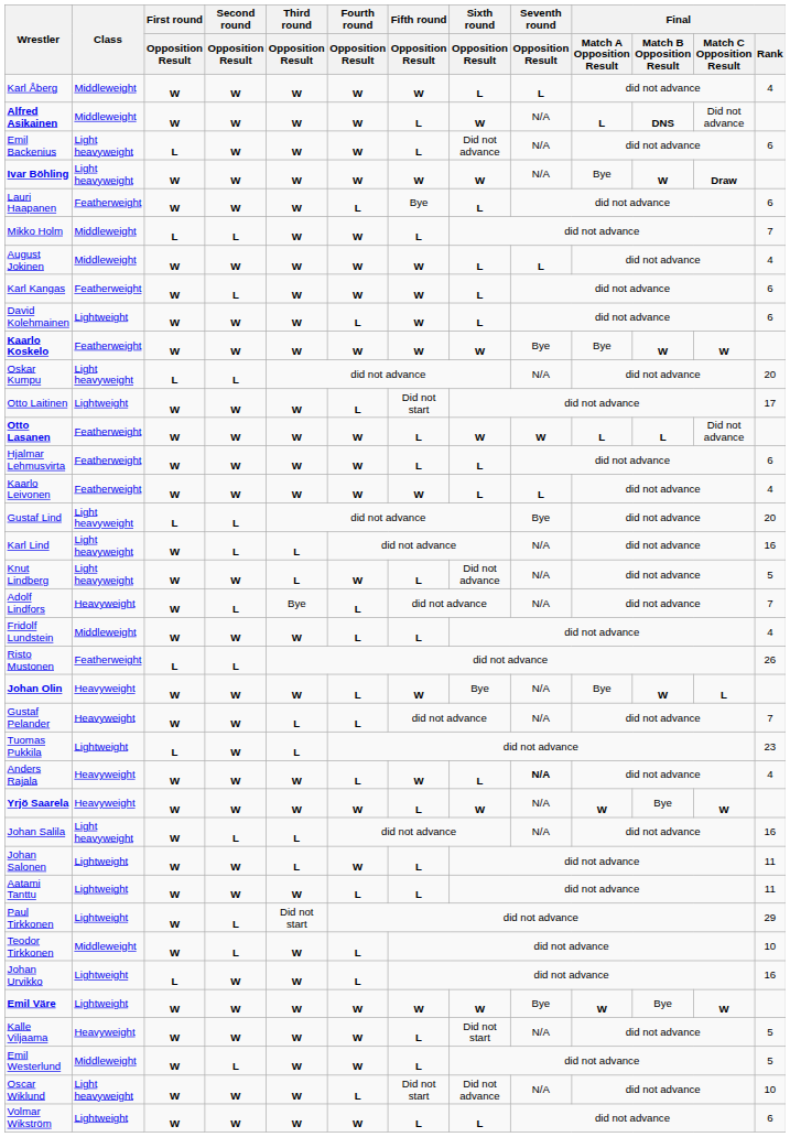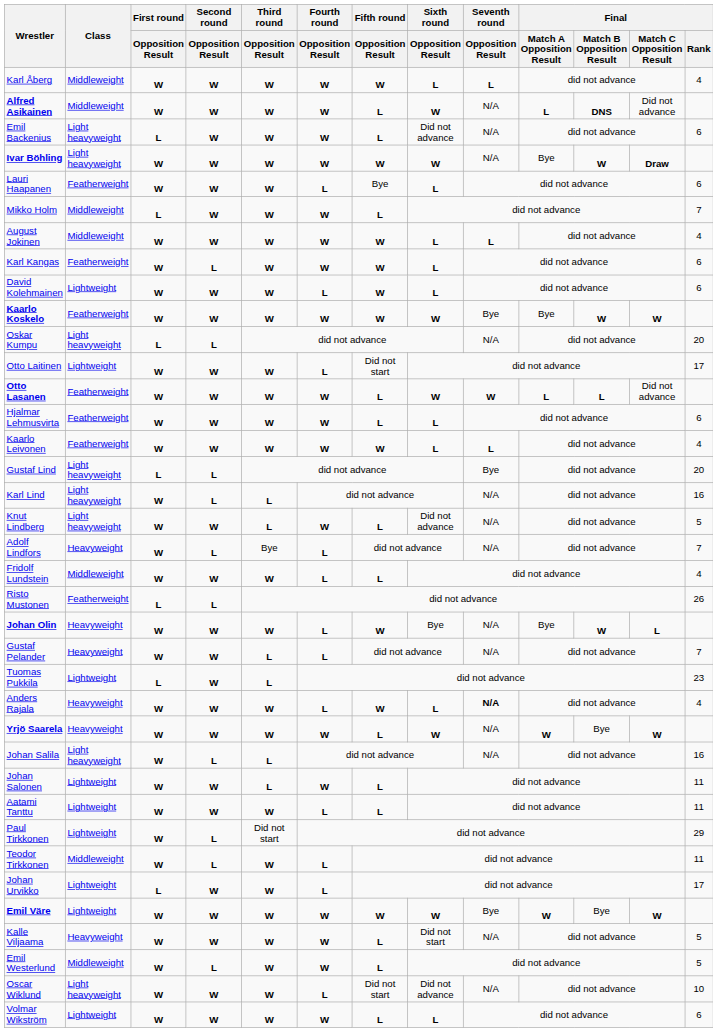 <table class=wikitable style="font-size:90%">
 <tr>
 <th rowspan="2">Wrestler</th>
 <th rowspan="2">Class</th>
 <th>First round</th>
 <th>Second round</th>
 <th>Third round</th>
 <th>Fourth round</th>
 <th>Fifth round</th>
 <th>Sixth round</th>
 <th>Seventh round</th>
 <th colspan="4">Final</th>
 </tr>
 <tr>
 <th>Opposition<br>Result</th>
 <th>Opposition<br>Result</th>
 <th>Opposition<br>Result</th>
 <th>Opposition<br>Result</th>
 <th>Opposition<br>Result</th>
 <th>Opposition<br>Result</th>
 <th>Opposition<br>Result</th>
 <th>Match A<br>Opposition<br>Result</th>
 <th>Match B<br>Opposition<br>Result</th>
 <th>Match C<br>Opposition<br>Result</th>
 <th>Rank</th>
 </tr>
 <tr>
 <td><a href='#'>Karl Åberg</a></td>
 <td><a href='#'>Middleweight</a></td>
 <td align=center> <br> <strong>W</strong></td>
 <td align=center> <br> <strong>W</strong></td>
 <td align=center> <br> <strong>W</strong></td>
 <td align=center> <br> <strong>W</strong></td>
 <td align=center> <br> <strong>W</strong></td>
 <td align=center> <br> <strong>L</strong></td>
 <td align=center> <br> <strong>L</strong></td>
 <td align=center colspan=3>did not advance</td>
 <td align=center>4</td>
 </tr>
 <tr>
 <td><strong><a href='#'>Alfred Asikainen</a></strong></td>
 <td><a href='#'>Middleweight</a></td>
 <td align=center> <br> <strong>W</strong></td>
 <td align=center> <br> <strong>W</strong></td>
 <td align=center> <br> <strong>W</strong></td>
 <td align=center> <br> <strong>W</strong></td>
 <td align=center> <br> <strong>L</strong></td>
 <td align=center> <br> <strong>W</strong></td>
 <td align=center>N/A</td>
 <td align=center> <br> <strong>L</strong></td>
 <td align=center> <br> <strong>DNS</strong></td>
 <td align=center>Did not advance</td>
 <td align=center></td>
 </tr>
 <tr>
 <td><a href='#'>Emil Backenius</a></td>
 <td><a href='#'>Light heavyweight</a></td>
 <td align=center> <br> <strong>L</strong></td>
 <td align=center> <br> <strong>W</strong></td>
 <td align=center> <br> <strong>W</strong></td>
 <td align=center> <br> <strong>W</strong></td>
 <td align=center> <br> <strong>L</strong></td>
 <td align=center>Did not advance</td>
 <td align=center>N/A</td>
 <td align=center colspan=3>did not advance</td>
 <td align=center>6</td>
 </tr>
 <tr>
 <td><strong><a href='#'>Ivar Böhling</a></strong></td>
 <td><a href='#'>Light heavyweight</a></td>
 <td align=center> <br> <strong>W</strong></td>
 <td align=center> <br> <strong>W</strong></td>
 <td align=center> <br> <strong>W</strong></td>
 <td align=center> <br> <strong>W</strong></td>
 <td align=center> <br> <strong>W</strong></td>
 <td align=center> <br> <strong>W</strong></td>
 <td align=center>N/A</td>
 <td align=center>Bye</td>
 <td align=center> <br> <strong>W</strong></td>
 <td align=center> <br> <strong>Draw</strong></td>
 <td align=center></td>
 </tr>
 <tr>
 <td><a href='#'>Lauri Haapanen</a></td>
 <td><a href='#'>Featherweight</a></td>
 <td align=center> <br> <strong>W</strong></td>
 <td align=center> <br> <strong>W</strong></td>
 <td align=center> <br> <strong>W</strong></td>
 <td align=center> <br> <strong>L</strong></td>
 <td align=center>Bye</td>
 <td align=center> <br> <strong>L</strong></td>
 <td align=center colspan=4>did not advance</td>
 <td align=center>6</td>
 </tr>
 <tr>
 <td><a href='#'>Mikko Holm</a></td>
 <td><a href='#'>Middleweight</a></td>
 <td align=center> <br> <strong>L</strong></td>
-<td align=center> <br> <strong>L</strong></td>
+<td align=center> <br> <strong>W</strong></td>
 <td align=center> <br> <strong>W</strong></td>
 <td align=center> <br> <strong>W</strong></td>
 <td align=center> <br> <strong>L</strong></td>
 <td align=center colspan=5>did not advance</td>
 <td align=center>7</td>
 </tr>
 <tr>
 <td><a href='#'>August Jokinen</a></td>
 <td><a href='#'>Middleweight</a></td>
 <td align=center> <br> <strong>W</strong></td>
 <td align=center> <br> <strong>W</strong></td>
 <td align=center> <br> <strong>W</strong></td>
 <td align=center> <br> <strong>W</strong></td>
 <td align=center> <br> <strong>W</strong></td>
 <td align=center> <br> <strong>L</strong></td>
 <td align=center> <br> <strong>L</strong></td>
 <td align=center colspan=3>did not advance</td>
 <td align=center>4</td>
 </tr>
 <tr>
 <td><a href='#'>Karl Kangas</a></td>
 <td><a href='#'>Featherweight</a></td>
 <td align=center> <br> <strong>W</strong></td>
 <td align=center> <br> <strong>L</strong></td>
 <td align=center> <br> <strong>W</strong></td>
 <td align=center> <br> <strong>W</strong></td>
 <td align=center> <br> <strong>W</strong></td>
 <td align=center> <br> <strong>L</strong></td>
 <td align=center colspan=4>did not advance</td>
 <td align=center>6</td>
 </tr>
 <tr>
 <td><a href='#'>David Kolehmainen</a></td>
 <td><a href='#'>Lightweight</a></td>
 <td align=center> <br> <strong>W</strong></td>
 <td align=center> <br> <strong>W</strong></td>
 <td align=center> <br> <strong>W</strong></td>
 <td align=center> <br> <strong>L</strong></td>
 <td align=center> <br> <strong>W</strong></td>
 <td align=center> <br> <strong>L</strong></td>
 <td align=center colspan=4>did not advance</td>
 <td align=center>6</td>
 </tr>
 <tr>
 <td><strong><a href='#'>Kaarlo Koskelo</a></strong></td>
 <td><a href='#'>Featherweight</a></td>
 <td align=center> <br> <strong>W</strong></td>
 <td align=center> <br> <strong>W</strong></td>
 <td align=center> <br> <strong>W</strong></td>
 <td align=center> <br> <strong>W</strong></td>
 <td align=center> <br> <strong>W</strong></td>
 <td align=center> <br> <strong>W</strong></td>
 <td align=center>Bye</td>
 <td align=center>Bye</td>
 <td align=center> <br> <strong>W</strong></td>
 <td align=center> <br> <strong>W</strong></td>
 <td align=center></td>
 </tr>
 <tr>
 <td><a href='#'>Oskar Kumpu</a></td>
 <td><a href='#'>Light heavyweight</a></td>
 <td align=center> <br> <strong>L</strong></td>
 <td align=center> <br> <strong>L</strong></td>
 <td align=center colspan=4>did not advance</td>
 <td align=center>N/A</td>
 <td align=center colspan=3>did not advance</td>
 <td align=center>20</td>
 </tr>
 <tr>
 <td><a href='#'>Otto Laitinen</a></td>
 <td><a href='#'>Lightweight</a></td>
 <td align=center> <br> <strong>W</strong></td>
 <td align=center> <br> <strong>W</strong></td>
 <td align=center> <br> <strong>W</strong></td>
 <td align=center> <br> <strong>L</strong></td>
 <td align=center>Did not start</td>
 <td align=center colspan=5>did not advance</td>
 <td align=center>17</td>
 </tr>
 <tr>
 <td><strong><a href='#'>Otto Lasanen</a></strong></td>
 <td><a href='#'>Featherweight</a></td>
 <td align=center> <br> <strong>W</strong></td>
 <td align=center> <br> <strong>W</strong></td>
 <td align=center> <br> <strong>W</strong></td>
 <td align=center> <br> <strong>W</strong></td>
 <td align=center> <br> <strong>L</strong></td>
 <td align=center> <br> <strong>W</strong></td>
 <td align=center> <br> <strong>W</strong></td>
 <td align=center> <br> <strong>L</strong></td>
 <td align=center> <br> <strong>L</strong></td>
 <td align=center>Did not advance</td>
 <td align=center></td>
 </tr>
 <tr>
 <td><a href='#'>Hjalmar Lehmusvirta</a></td>
 <td><a href='#'>Featherweight</a></td>
 <td align=center> <br> <strong>W</strong></td>
 <td align=center> <br> <strong>W</strong></td>
 <td align=center> <br> <strong>W</strong></td>
 <td align=center> <br> <strong>W</strong></td>
 <td align=center> <br> <strong>L</strong></td>
 <td align=center> <br> <strong>L</strong></td>
 <td align=center colspan=4>did not advance</td>
 <td align=center>6</td>
 </tr>
 <tr>
 <td><a href='#'>Kaarlo Leivonen</a></td>
 <td><a href='#'>Featherweight</a></td>
 <td align=center> <br> <strong>W</strong></td>
 <td align=center> <br> <strong>W</strong></td>
 <td align=center> <br> <strong>W</strong></td>
 <td align=center> <br> <strong>W</strong></td>
 <td align=center> <br> <strong>W</strong></td>
 <td align=center> <br> <strong>L</strong></td>
 <td align=center> <br> <strong>L</strong></td>
 <td align=center colspan=3>did not advance</td>
 <td align=center>4</td>
 </tr>
 <tr>
 <td><a href='#'>Gustaf Lind</a></td>
 <td><a href='#'>Light heavyweight</a></td>
 <td align=center> <br> <strong>L</strong></td>
 <td align=center> <br> <strong>L</strong></td>
 <td align=center colspan=4>did not advance</td>
 <td align=center>Bye</td>
 <td align=center colspan=3>did not advance</td>
 <td align=center>20</td>
 </tr>
 <tr>
 <td><a href='#'>Karl Lind</a></td>
 <td><a href='#'>Light heavyweight</a></td>
 <td align=center> <br> <strong>W</strong></td>
 <td align=center> <br> <strong>L</strong></td>
 <td align=center> <br> <strong>L</strong></td>
 <td align=center colspan=3>did not advance</td>
 <td align=center>N/A</td>
 <td align=center colspan=3>did not advance</td>
 <td align=center>16</td>
 </tr>
 <tr>
 <td><a href='#'>Knut Lindberg</a></td>
 <td><a href='#'>Light heavyweight</a></td>
 <td align=center> <br> <strong>W</strong></td>
 <td align=center> <br> <strong>W</strong></td>
 <td align=center> <br> <strong>L</strong></td>
 <td align=center> <br> <strong>W</strong></td>
 <td align=center> <br> <strong>L</strong></td>
 <td align=center>Did not advance</td>
 <td align=center>N/A</td>
 <td align=center colspan=3>did not advance</td>
 <td align=center>5</td>
 </tr>
 <tr>
 <td><a href='#'>Adolf Lindfors</a></td>
 <td><a href='#'>Heavyweight</a></td>
 <td align=center> <br> <strong>W</strong></td>
 <td align=center> <br> <strong>L</strong></td>
 <td align=center>Bye</td>
 <td align=center> <br> <strong>L</strong></td>
 <td align=center colspan=2>did not advance</td>
 <td align=center>N/A</td>
 <td align=center colspan=3>did not advance</td>
 <td align=center>7</td>
 </tr>
 <tr>
 <td><a href='#'>Fridolf Lundstein</a></td>
 <td><a href='#'>Middleweight</a></td>
 <td align=center> <br> <strong>W</strong></td>
 <td align=center> <br> <strong>W</strong></td>
 <td align=center> <br> <strong>W</strong></td>
 <td align=center> <br> <strong>L</strong></td>
 <td align=center> <br> <strong>L</strong></td>
 <td align=center colspan=5>did not advance</td>
 <td align=center>4</td>
 </tr>
 <tr>
 <td><a href='#'>Risto Mustonen</a></td>
 <td><a href='#'>Featherweight</a></td>
 <td align=center> <br> <strong>L</strong></td>
 <td align=center> <br> <strong>L</strong></td>
 <td align=center colspan=8>did not advance</td>
 <td align=center>26</td>
 </tr>
 <tr>
 <td><strong><a href='#'>Johan Olin</a></strong></td>
 <td><a href='#'>Heavyweight</a></td>
 <td align=center> <br> <strong>W</strong></td>
 <td align=center> <br> <strong>W</strong></td>
 <td align=center> <br> <strong>W</strong></td>
 <td align=center> <br> <strong>L</strong></td>
 <td align=center> <br> <strong>W</strong></td>
 <td align=center>Bye</td>
 <td align=center>N/A</td>
 <td align=center>Bye</td>
 <td align=center> <br> <strong>W</strong></td>
 <td align=center> <br> <strong>L</strong></td>
 <td align=center></td>
 </tr>
 <tr>
 <td><a href='#'>Gustaf Pelander</a></td>
 <td><a href='#'>Heavyweight</a></td>
 <td align=center> <br> <strong>W</strong></td>
 <td align=center> <br> <strong>W</strong></td>
 <td align=center> <br> <strong>L</strong></td>
 <td align=center> <br> <strong>L</strong></td>
 <td align=center colspan=2>did not advance</td>
 <td align=center>N/A</td>
 <td align=center colspan=3>did not advance</td>
 <td align=center>7</td>
 </tr>
 <tr>
 <td><a href='#'>Tuomas Pukkila</a></td>
 <td><a href='#'>Lightweight</a></td>
 <td align=center> <br> <strong>L</strong></td>
 <td align=center> <br> <strong>W</strong></td>
 <td align=center> <br> <strong>L</strong></td>
 <td align=center colspan=7>did not advance</td>
 <td align=center>23</td>
 </tr>
 <tr>
 <td><a href='#'>Anders Rajala</a></td>
 <td><a href='#'>Heavyweight</a></td>
 <td align=center> <br> <strong>W</strong></td>
 <td align=center> <br> <strong>W</strong></td>
 <td align=center> <br> <strong>W</strong></td>
 <td align=center> <br> <strong>L</strong></td>
 <td align=center> <br> <strong>W</strong></td>
 <td align=center> <br> <strong>L</strong></td>
 <td align=center><strong>N/A</strong></td>
 <td align=center colspan=3>did not advance</td>
 <td align=center>4</td>
 </tr>
 <tr>
 <td><strong><a href='#'>Yrjö Saarela</a></strong></td>
 <td><a href='#'>Heavyweight</a></td>
 <td align=center> <br> <strong>W</strong></td>
 <td align=center> <br> <strong>W</strong></td>
 <td align=center> <br> <strong>W</strong></td>
 <td align=center> <br> <strong>W</strong></td>
 <td align=center> <br> <strong>L</strong></td>
 <td align=center> <br> <strong>W</strong></td>
 <td align=center>N/A</td>
 <td align=center> <br> <strong>W</strong></td>
 <td align=center>Bye</td>
 <td align=center> <br> <strong>W</strong></td>
 <td align=center></td>
 </tr>
 <tr>
 <td><a href='#'>Johan Salila</a></td>
 <td><a href='#'>Light heavyweight</a></td>
 <td align=center> <br> <strong>W</strong></td>
 <td align=center> <br> <strong>L</strong></td>
 <td align=center> <br> <strong>L</strong></td>
 <td align=center colspan=3>did not advance</td>
 <td align=center>N/A</td>
 <td align=center colspan=3>did not advance</td>
 <td align=center>16</td>
 </tr>
 <tr>
 <td><a href='#'>Johan Salonen</a></td>
 <td><a href='#'>Lightweight</a></td>
 <td align=center> <br> <strong>W</strong></td>
 <td align=center> <br> <strong>W</strong></td>
 <td align=center> <br> <strong>L</strong></td>
 <td align=center> <br> <strong>W</strong></td>
 <td align=center> <br> <strong>L</strong></td>
 <td align=center colspan=5>did not advance</td>
 <td align=center>11</td>
 </tr>
 <tr>
 <td><a href='#'>Aatami Tanttu</a></td>
 <td><a href='#'>Lightweight</a></td>
 <td align=center> <br> <strong>W</strong></td>
 <td align=center> <br> <strong>W</strong></td>
 <td align=center> <br> <strong>W</strong></td>
 <td align=center> <br> <strong>L</strong></td>
 <td align=center> <br> <strong>L</strong></td>
 <td align=center colspan=5>did not advance</td>
 <td align=center>11</td>
 </tr>
 <tr>
 <td><a href='#'>Paul Tirkkonen</a></td>
 <td><a href='#'>Lightweight</a></td>
 <td align=center> <br> <strong>W</strong></td>
 <td align=center> <br> <strong>L</strong></td>
 <td align=center>Did not start</td>
 <td align=center colspan=7>did not advance</td>
 <td align=center>29</td>
 </tr>
 <tr>
 <td><a href='#'>Teodor Tirkkonen</a></td>
 <td><a href='#'>Middleweight</a></td>
 <td align=center> <br> <strong>W</strong></td>
 <td align=center> <br> <strong>L</strong></td>
 <td align=center> <br> <strong>W</strong></td>
 <td align=center> <br> <strong>L</strong></td>
 <td align=center colspan=6>did not advance</td>
-<td align=center>10</td>
+<td align=center>11</td>
 </tr>
 <tr>
 <td><a href='#'>Johan Urvikko</a></td>
 <td><a href='#'>Lightweight</a></td>
 <td align=center> <br> <strong>L</strong></td>
 <td align=center> <br> <strong>W</strong></td>
 <td align=center> <br> <strong>W</strong></td>
 <td align=center> <br> <strong>L</strong></td>
 <td align=center colspan=6>did not advance</td>
-<td align=center>16</td>
+<td align=center>17</td>
 </tr>
 <tr>
 <td><strong><a href='#'>Emil Väre</a></strong></td>
 <td><a href='#'>Lightweight</a></td>
 <td align=center> <br> <strong>W</strong></td>
 <td align=center> <br> <strong>W</strong></td>
 <td align=center> <br> <strong>W</strong></td>
 <td align=center> <br> <strong>W</strong></td>
 <td align=center> <br> <strong>W</strong></td>
 <td align=center> <br> <strong>W</strong></td>
 <td align=center>Bye</td>
 <td align=center> <br> <strong>W</strong></td>
 <td align=center>Bye</td>
 <td align=center> <br> <strong>W</strong></td>
 <td align=center></td>
 </tr>
 <tr>
 <td><a href='#'>Kalle Viljaama</a></td>
 <td><a href='#'>Heavyweight</a></td>
 <td align=center> <br> <strong>W</strong></td>
 <td align=center> <br> <strong>W</strong></td>
 <td align=center> <br> <strong>W</strong></td>
 <td align=center> <br> <strong>W</strong></td>
 <td align=center> <br> <strong>L</strong></td>
 <td align=center>Did not start</td>
 <td align=center>N/A</td>
 <td align=center colspan=3>did not advance</td>
 <td align=center>5</td>
 </tr>
 <tr>
 <td><a href='#'>Emil Westerlund</a></td>
 <td><a href='#'>Middleweight</a></td>
 <td align=center> <br> <strong>W</strong></td>
 <td align=center> <br> <strong>L</strong></td>
 <td align=center> <br> <strong>W</strong></td>
 <td align=center> <br> <strong>W</strong></td>
 <td align=center> <br> <strong>L</strong></td>
 <td align=center colspan=5>did not advance</td>
 <td align=center>5</td>
 </tr>
 <tr>
 <td><a href='#'>Oscar Wiklund</a></td>
 <td><a href='#'>Light heavyweight</a></td>
 <td align=center> <br> <strong>W</strong></td>
 <td align=center> <br> <strong>W</strong></td>
 <td align=center> <br> <strong>W</strong></td>
 <td align=center> <br> <strong>L</strong></td>
 <td align=center>Did not start</td>
 <td align=center>Did not advance</td>
 <td align=center>N/A</td>
 <td align=center colspan=3>did not advance</td>
 <td align=center>10</td>
 </tr>
 <tr>
 <td><a href='#'>Volmar Wikström</a></td>
 <td><a href='#'>Lightweight</a></td>
 <td align=center> <br> <strong>W</strong></td>
 <td align=center> <br> <strong>W</strong></td>
 <td align=center> <br> <strong>W</strong></td>
 <td align=center> <br> <strong>W</strong></td>
 <td align=center> <br> <strong>L</strong></td>
 <td align=center> <br> <strong>L</strong></td>
 <td align=center colspan=4>did not advance</td>
 <td align=center>6</td>
 </tr>
 </table>
